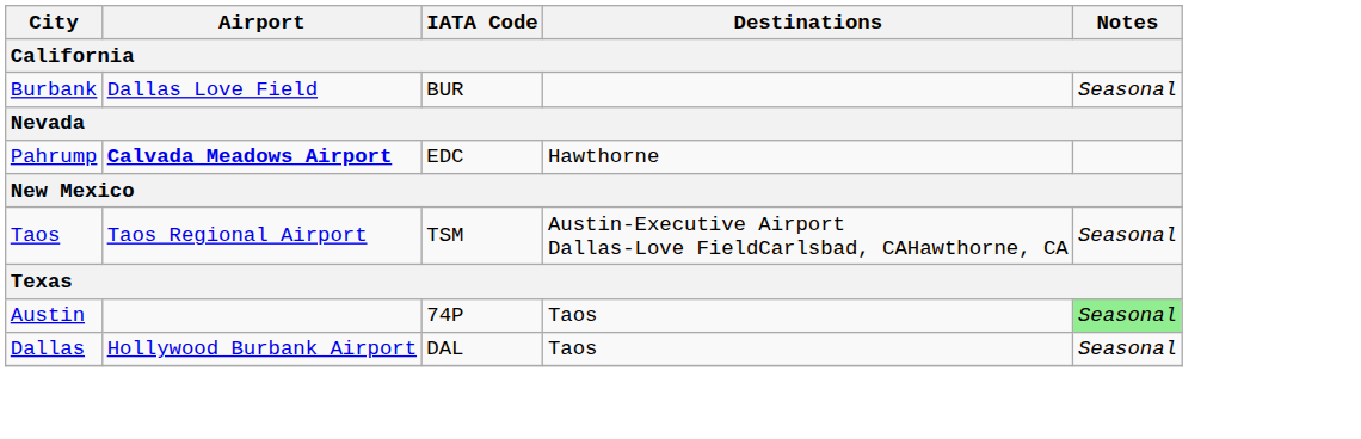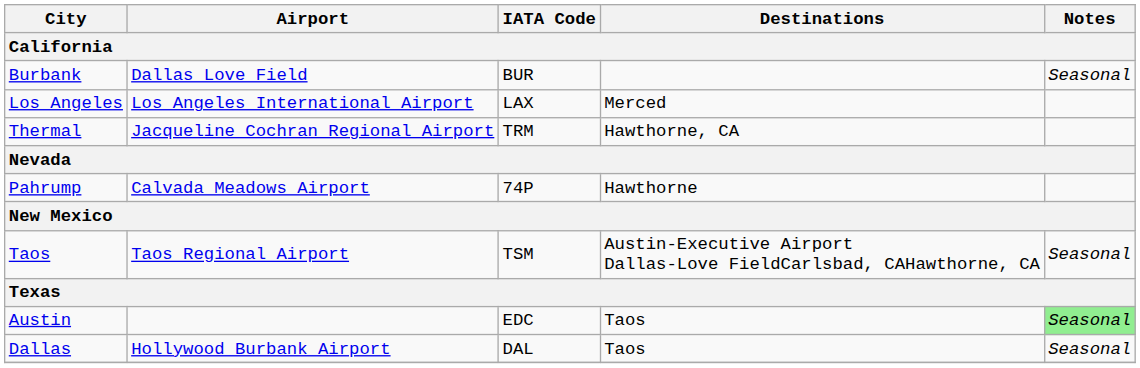 <table class="wikitable">
 <tr>
 <th>City</th>
 <th>Airport</th>
 <th>IATA Code</th>
 <th>Destinations</th>
 <th>Notes</th>
 </tr>
 <tr>
 <th colspan="5" style="text-align: left;">California</th>
 </tr>
 <tr>
 <td><a href='#'>Burbank</a></td>
 <td><a href='#'>Dallas Love Field</a></td>
 <td>BUR</td>
 <td></td>
 <td><em>Seasonal</em></td>
 </tr>
 <tr>
+<td><a href='#'>Los Angeles</a></td>
+<td><a href='#'>Los Angeles International Airport</a></td>
+<td>LAX</td>
+<td>Merced</td>
+<td></td>
+</tr>
+<tr>
+<td><a href='#'>Thermal</a></td>
+<td><a href='#'>Jacqueline Cochran Regional Airport</a></td>
+<td>TRM</td>
+<td>Hawthorne, CA</td>
+<td></td>
+</tr>
+<tr>
 <th colspan="5" style="text-align: left;">Nevada</th>
 </tr>
 <tr>
 <td><a href='#'>Pahrump</a></td>
-<td><strong><a href='#'>Calvada Meadows Airport</a></strong></td>
-<td>EDC</td>
+<td><a href='#'>Calvada Meadows Airport</a></td>
+<td>74P</td>
 <td>Hawthorne</td>
 <td></td>
 </tr>
 <tr>
 <th colspan="5" style="text-align: left;">New Mexico</th>
 </tr>
 <tr>
 <td><a href='#'>Taos</a></td>
 <td><a href='#'>Taos Regional Airport</a></td>
 <td>TSM</td>
 <td>Austin-Executive Airport<br>Dallas-Love FieldCarlsbad, CAHawthorne, CA</td>
 <td><em>Seasonal</em></td>
 </tr>
 <tr>
 <th colspan="5" style="text-align: left;">Texas</th>
 </tr>
 <tr>
 <td><a href='#'>Austin</a></td>
 <td></td>
-<td>74P</td>
+<td>EDC</td>
 <td>Taos</td>
 <td style="background: lightgreen;"><em>Seasonal</em></td>
 </tr>
 <tr>
 <td><a href='#'>Dallas</a></td>
 <td><a href='#'>Hollywood Burbank Airport</a></td>
 <td>DAL</td>
 <td>Taos</td>
 <td><em>Seasonal</em></td>
 </tr>
 <tr>
 </tr>
 </table>
